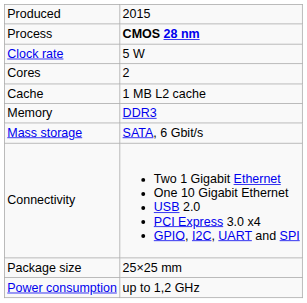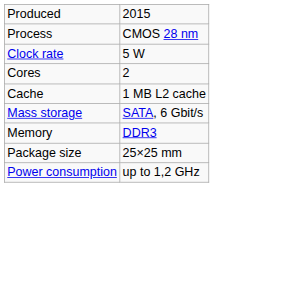 <table class="wikitable">
 <tr>
 <td>Produced</td>
 <td>2015</td>
 </tr>
 <tr>
 <td>Process</td>
-<td><strong>CMOS <a href='#'>28 nm</a></strong></td>
+<td>CMOS <a href='#'>28 nm</a></td>
 </tr>
 <tr>
 <td><a href='#'>Clock rate</a></td>
 <td>5 W</td>
 </tr>
 <tr>
 <td>Cores</td>
 <td>2</td>
 </tr>
 <tr>
 <td>Cache</td>
 <td>1 MB L2 cache</td>
 </tr>
 <tr>
-<td>Memory</td>
-<td><a href='#'>DDR3</a></td>
-</tr>
-<tr>
 <td><a href='#'>Mass storage</a></td>
 <td><a href='#'>SATA</a>, 6 Gbit/s</td>
 </tr>
 <tr>
-<td>Connectivity</td>
-<td><br><ul><li>Two 1  Gigabit <a href='#'>Ethernet</a></li><li>One 10 Gigabit Ethernet</li><li><a href='#'>USB</a> 2.0</li><li><a href='#'>PCI Express</a> 3.0 x4</li><li><a href='#'>GPIO</a>, <a href='#'>I2C</a>, <a href='#'>UART</a> and <a href='#'>SPI</a></li></ul></td>
+<td>Memory</td>
+<td><a href='#'>DDR3</a></td>
 </tr>
 <tr>
 <td>Package size</td>
 <td>25×25 mm</td>
 </tr>
 <tr>
 <td><a href='#'>Power consumption</a></td>
 <td>up to 1,2 GHz</td>
 </tr>
 </table>
